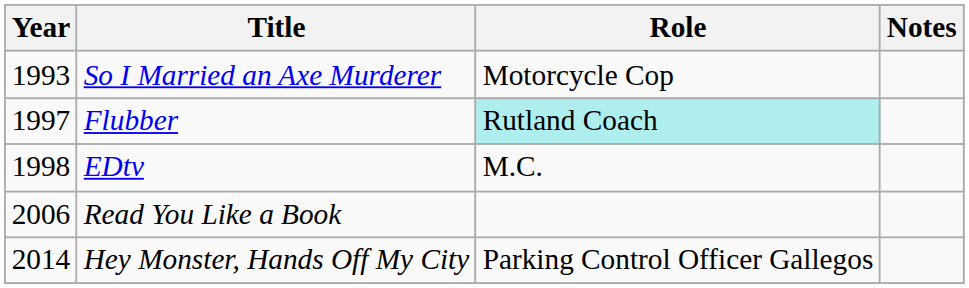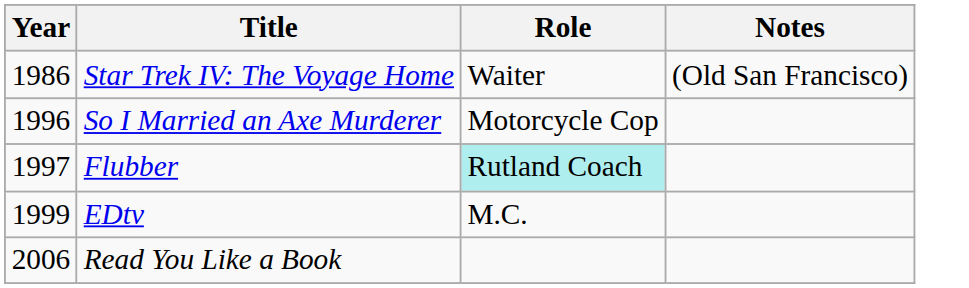 <table class="wikitable">
 <tr>
 <th>Year</th>
 <th>Title</th>
 <th>Role</th>
 <th>Notes</th>
 </tr>
 <tr>
-<td>1993</td>
+<td>1986</td>
+<td><em><a href='#'>Star Trek IV: The Voyage Home</a></em></td>
+<td>Waiter</td>
+<td>(Old San Francisco)</td>
+</tr>
+<tr>
+<td>1996</td>
 <td><em><a href='#'>So I Married an Axe Murderer</a></em></td>
 <td>Motorcycle Cop</td>
 <td></td>
 </tr>
 <tr>
 <td>1997</td>
 <td><em><a href='#'>Flubber</a></em></td>
 <td style="background: paleturquoise;">Rutland Coach</td>
 <td></td>
 </tr>
 <tr>
-<td>1998</td>
+<td>1999</td>
 <td><em><a href='#'>EDtv</a></em></td>
 <td>M.C.</td>
 <td></td>
 </tr>
 <tr>
 <td>2006</td>
 <td><em>Read You Like a Book</em></td>
 <td></td>
 <td></td>
 </tr>
-<tr>
-<td>2014</td>
-<td><em>Hey Monster, Hands Off My City</em></td>
-<td>Parking Control Officer Gallegos</td>
-<td></td>
-</tr>
 </table>
